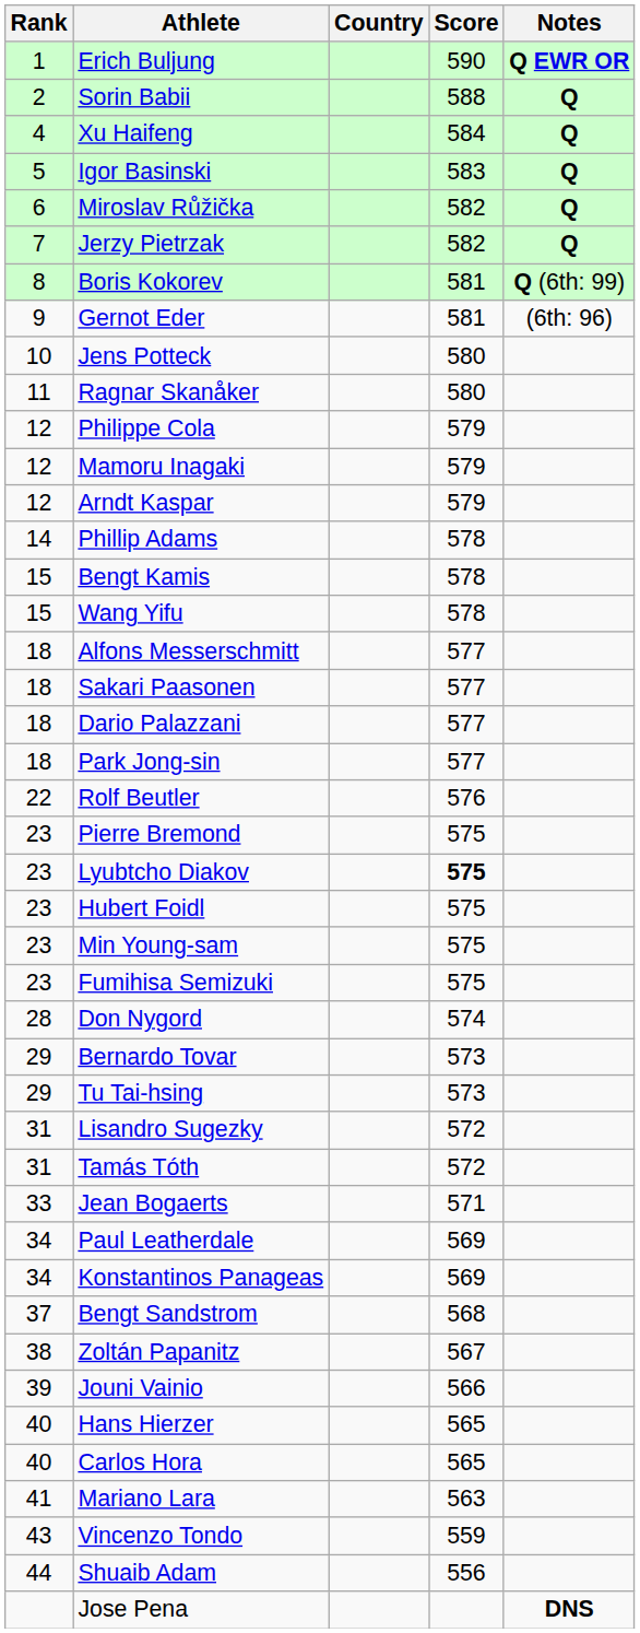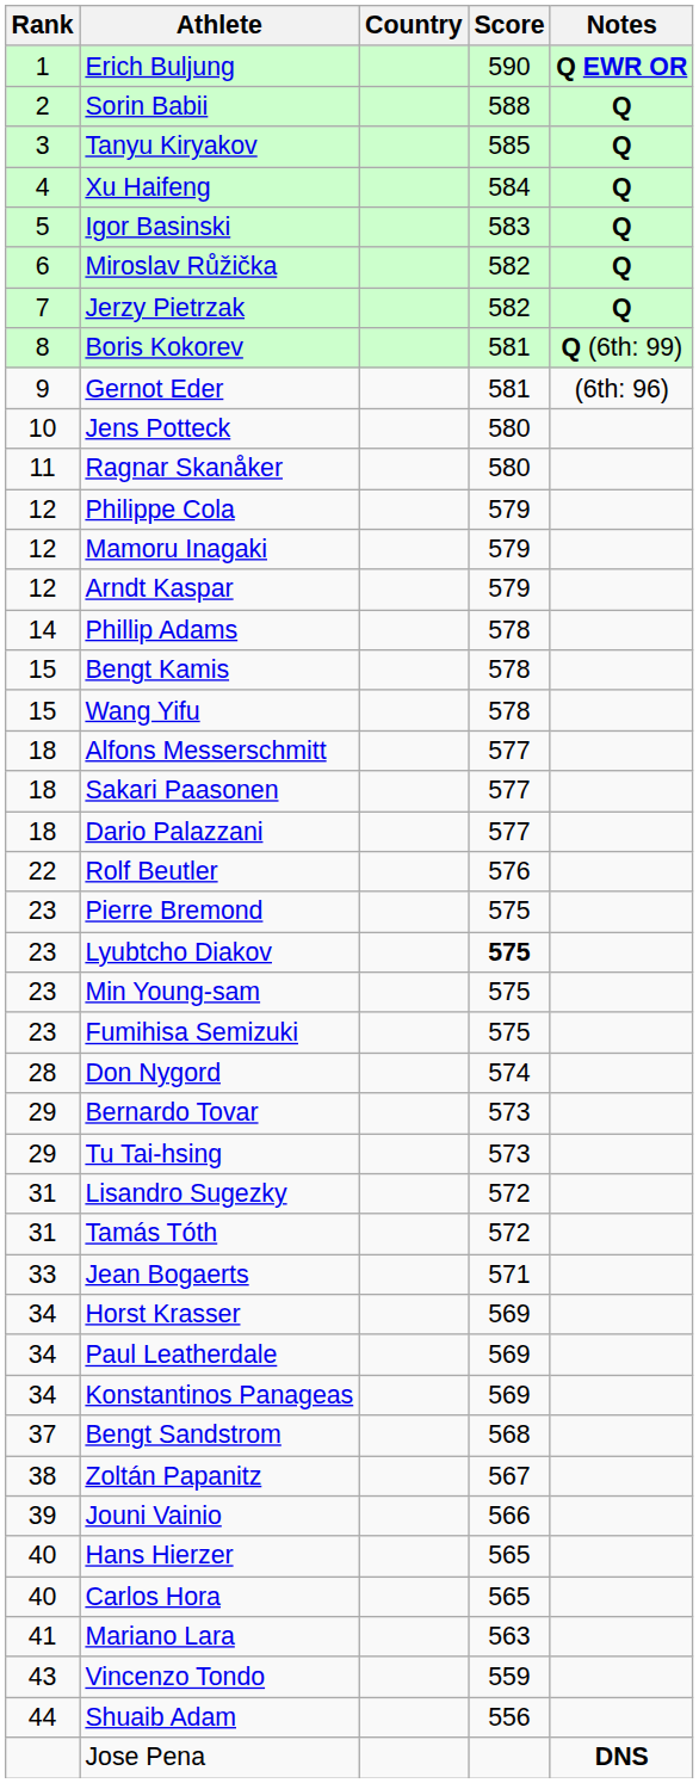 <table class="wikitable sortable" style="text-align: center">
 <tr>
 <th>Rank</th>
 <th>Athlete</th>
 <th>Country</th>
 <th>Score</th>
 <th>Notes</th>
 </tr>
 <tr bgcolor=#ccffcc>
 <td>1</td>
 <td align=left><a href='#'>Erich Buljung</a></td>
 <td align=left></td>
 <td>590</td>
 <td><strong>Q <a href='#'>EWR OR</a></strong></td>
 </tr>
 <tr bgcolor=#ccffcc>
 <td>2</td>
 <td align=left><a href='#'>Sorin Babii</a></td>
 <td align=left></td>
 <td>588</td>
+<td><strong>Q</strong></td>
+</tr>
+<tr bgcolor=#ccffcc>
+<td>3</td>
+<td align=left><a href='#'>Tanyu Kiryakov</a></td>
+<td align=left></td>
+<td>585</td>
 <td><strong>Q</strong></td>
 </tr>
 <tr bgcolor=#ccffcc>
 <td>4</td>
 <td align=left><a href='#'>Xu Haifeng</a></td>
 <td align=left></td>
 <td>584</td>
 <td><strong>Q</strong></td>
 </tr>
 <tr bgcolor=#ccffcc>
 <td>5</td>
 <td align=left><a href='#'>Igor Basinski</a></td>
 <td align=left></td>
 <td>583</td>
 <td><strong>Q</strong></td>
 </tr>
 <tr bgcolor=#ccffcc>
 <td>6</td>
 <td align=left><a href='#'>Miroslav Růžička</a></td>
 <td align=left></td>
 <td>582</td>
 <td><strong>Q</strong></td>
 </tr>
 <tr bgcolor=#ccffcc>
 <td>7</td>
 <td align=left><a href='#'>Jerzy Pietrzak</a></td>
 <td align=left></td>
 <td>582</td>
 <td><strong>Q</strong></td>
 </tr>
 <tr bgcolor=#ccffcc>
 <td>8</td>
 <td align=left><a href='#'>Boris Kokorev</a></td>
 <td align=left></td>
 <td>581</td>
 <td><strong>Q</strong> (6th: 99)</td>
 </tr>
 <tr>
 <td>9</td>
 <td align=left><a href='#'>Gernot Eder</a></td>
 <td align=left></td>
 <td>581</td>
 <td>(6th: 96)</td>
 </tr>
 <tr>
 <td>10</td>
 <td align=left><a href='#'>Jens Potteck</a></td>
 <td align=left></td>
 <td>580</td>
 <td></td>
 </tr>
 <tr>
 <td>11</td>
 <td align=left><a href='#'>Ragnar Skanåker</a></td>
 <td align=left></td>
 <td>580</td>
 <td></td>
 </tr>
 <tr>
 <td>12</td>
 <td align=left><a href='#'>Philippe Cola</a></td>
 <td align=left></td>
 <td>579</td>
 <td></td>
 </tr>
 <tr>
 <td>12</td>
 <td align=left><a href='#'>Mamoru Inagaki</a></td>
 <td align=left></td>
 <td>579</td>
 <td></td>
 </tr>
 <tr>
 <td>12</td>
 <td align=left><a href='#'>Arndt Kaspar</a></td>
 <td align=left></td>
 <td>579</td>
 <td></td>
 </tr>
 <tr>
 <td>14</td>
 <td align=left><a href='#'>Phillip Adams</a></td>
 <td align=left></td>
 <td>578</td>
 <td></td>
 </tr>
 <tr>
 <td>15</td>
 <td align=left><a href='#'>Bengt Kamis</a></td>
 <td align=left></td>
 <td>578</td>
 <td></td>
 </tr>
 <tr>
 <td>15</td>
 <td align=left><a href='#'>Wang Yifu</a></td>
 <td align=left></td>
 <td>578</td>
 <td></td>
 </tr>
 <tr>
 <td>18</td>
 <td align=left><a href='#'>Alfons Messerschmitt</a></td>
 <td align=left></td>
 <td>577</td>
 <td></td>
 </tr>
 <tr>
 <td>18</td>
 <td align=left><a href='#'>Sakari Paasonen</a></td>
 <td align=left></td>
 <td>577</td>
 <td></td>
 </tr>
 <tr>
 <td>18</td>
 <td align=left><a href='#'>Dario Palazzani</a></td>
 <td align=left></td>
 <td>577</td>
 <td></td>
 </tr>
 <tr>
-<td>18</td>
-<td align=left><a href='#'>Park Jong-sin</a></td>
-<td align=left></td>
-<td>577</td>
-<td></td>
-</tr>
-<tr>
 <td>22</td>
 <td align=left><a href='#'>Rolf Beutler</a></td>
 <td align=left></td>
 <td>576</td>
 <td></td>
 </tr>
 <tr>
 <td>23</td>
 <td align=left><a href='#'>Pierre Bremond</a></td>
 <td align=left></td>
 <td>575</td>
 <td></td>
 </tr>
 <tr>
 <td>23</td>
 <td align=left><a href='#'>Lyubtcho Diakov</a></td>
 <td align=left></td>
 <td><strong>575</strong></td>
-<td></td>
-</tr>
-<tr>
-<td>23</td>
-<td align=left><a href='#'>Hubert Foidl</a></td>
-<td align=left></td>
-<td>575</td>
 <td></td>
 </tr>
 <tr>
 <td>23</td>
 <td align=left><a href='#'>Min Young-sam</a></td>
 <td align=left></td>
 <td>575</td>
 <td></td>
 </tr>
 <tr>
 <td>23</td>
 <td align=left><a href='#'>Fumihisa Semizuki</a></td>
 <td align=left></td>
 <td>575</td>
 <td></td>
 </tr>
 <tr>
 <td>28</td>
 <td align=left><a href='#'>Don Nygord</a></td>
 <td align=left></td>
 <td>574</td>
 <td></td>
 </tr>
 <tr>
 <td>29</td>
 <td align=left><a href='#'>Bernardo Tovar</a></td>
 <td align=left></td>
 <td>573</td>
 <td></td>
 </tr>
 <tr>
 <td>29</td>
 <td align=left><a href='#'>Tu Tai-hsing</a></td>
 <td align=left></td>
 <td>573</td>
 <td></td>
 </tr>
 <tr>
 <td>31</td>
 <td align=left><a href='#'>Lisandro Sugezky</a></td>
 <td align=left></td>
 <td>572</td>
 <td></td>
 </tr>
 <tr>
 <td>31</td>
 <td align=left><a href='#'>Tamás Tóth</a></td>
 <td align=left></td>
 <td>572</td>
 <td></td>
 </tr>
 <tr>
 <td>33</td>
 <td align=left><a href='#'>Jean Bogaerts</a></td>
 <td align=left></td>
 <td>571</td>
+<td></td>
+</tr>
+<tr>
+<td>34</td>
+<td align=left><a href='#'>Horst Krasser</a></td>
+<td align=left></td>
+<td>569</td>
 <td></td>
 </tr>
 <tr>
 <td>34</td>
 <td align=left><a href='#'>Paul Leatherdale</a></td>
 <td align=left></td>
 <td>569</td>
 <td></td>
 </tr>
 <tr>
 <td>34</td>
 <td align=left><a href='#'>Konstantinos Panageas</a></td>
 <td align=left></td>
 <td>569</td>
 <td></td>
 </tr>
 <tr>
 <td>37</td>
 <td align=left><a href='#'>Bengt Sandstrom</a></td>
 <td align=left></td>
 <td>568</td>
 <td></td>
 </tr>
 <tr>
 <td>38</td>
 <td align=left><a href='#'>Zoltán Papanitz</a></td>
 <td align=left></td>
 <td>567</td>
 <td></td>
 </tr>
 <tr>
 <td>39</td>
 <td align=left><a href='#'>Jouni Vainio</a></td>
 <td align=left></td>
 <td>566</td>
 <td></td>
 </tr>
 <tr>
 <td>40</td>
 <td align=left><a href='#'>Hans Hierzer</a></td>
 <td align=left></td>
 <td>565</td>
 <td></td>
 </tr>
 <tr>
 <td>40</td>
 <td align=left><a href='#'>Carlos Hora</a></td>
 <td align=left></td>
 <td>565</td>
 <td></td>
 </tr>
 <tr>
 <td>41</td>
 <td align=left><a href='#'>Mariano Lara</a></td>
 <td align=left></td>
 <td>563</td>
 <td></td>
 </tr>
 <tr>
 <td>43</td>
 <td align=left><a href='#'>Vincenzo Tondo</a></td>
 <td align=left></td>
 <td>559</td>
 <td></td>
 </tr>
 <tr>
 <td>44</td>
 <td align=left><a href='#'>Shuaib Adam</a></td>
 <td align=left></td>
 <td>556</td>
 <td></td>
 </tr>
 <tr>
 <td></td>
 <td align=left>Jose Pena</td>
 <td align=left></td>
 <td></td>
 <td><strong>DNS</strong></td>
 </tr>
 </table>
